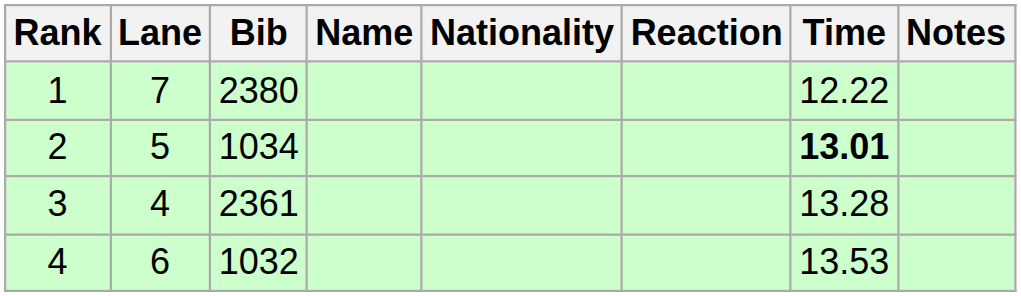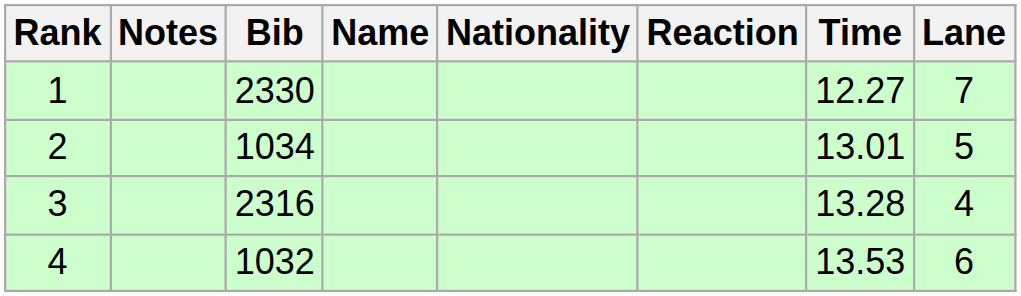 <table class="wikitable sortable" style="text-align:center">
 <tr>
 <th>Rank</th>
-<th>Lane</th>
+<th>Notes</th>
 <th>Bib</th>
 <th>Name</th>
 <th>Nationality</th>
 <th>Reaction</th>
 <th>Time</th>
-<th>Notes</th>
+<th>Lane</th>
 </tr>
 <tr bgcolor=ccffcc>
 <td>1</td>
-<td>7</td>
-<td>2380</td>
+<td><strong></strong></td>
+<td>2330</td>
 <td align=left></td>
 <td align=left></td>
 <td></td>
-<td>12.22</td>
-<td><strong></strong></td>
+<td>12.27</td>
+<td>7</td>
 </tr>
 <tr bgcolor=ccffcc>
 <td>2</td>
-<td>5</td>
+<td><strong></strong></td>
 <td>1034</td>
 <td align=left></td>
 <td align=left></td>
 <td></td>
-<td><strong>13.01</strong></td>
-<td><strong></strong></td>
+<td>13.01</td>
+<td>5</td>
 </tr>
 <tr bgcolor=ccffcc>
 <td>3</td>
-<td>4</td>
-<td>2361</td>
+<td><strong></strong></td>
+<td>2316</td>
 <td align=left></td>
 <td align=left></td>
 <td></td>
 <td>13.28</td>
-<td><strong></strong></td>
+<td>4</td>
 </tr>
 <tr bgcolor=ccffcc>
 <td>4</td>
-<td>6</td>
+<td><strong></strong></td>
 <td>1032</td>
 <td align=left></td>
 <td align=left></td>
 <td></td>
 <td>13.53</td>
-<td><strong></strong></td>
+<td>6</td>
 </tr>
 </table>
